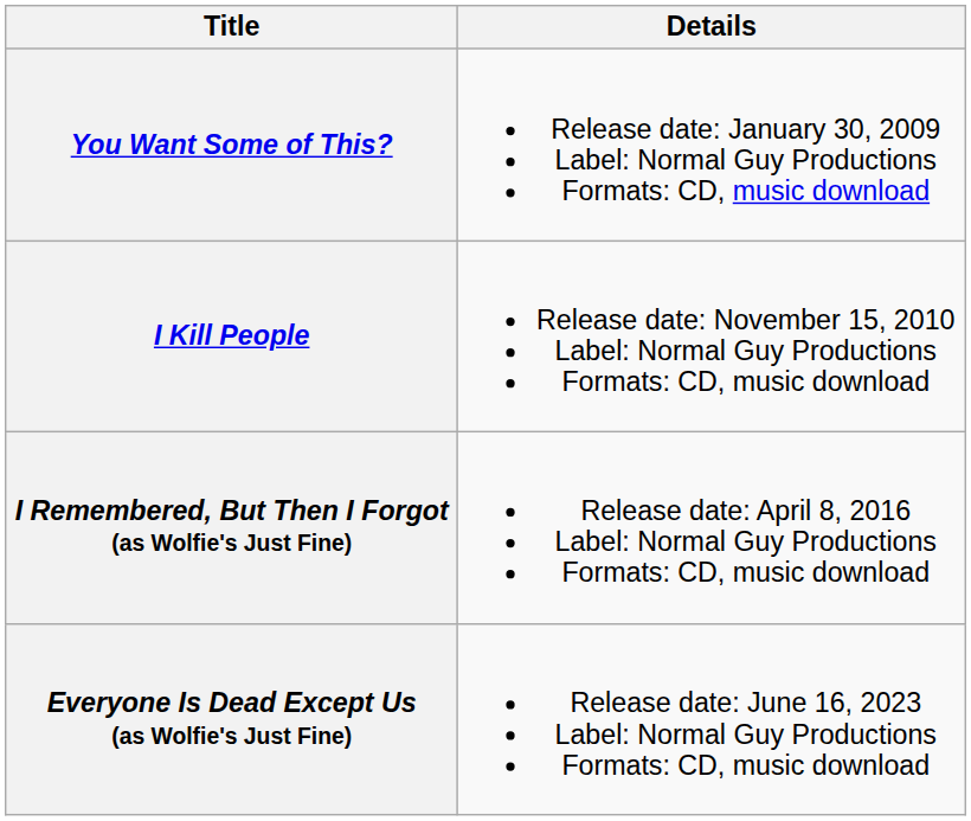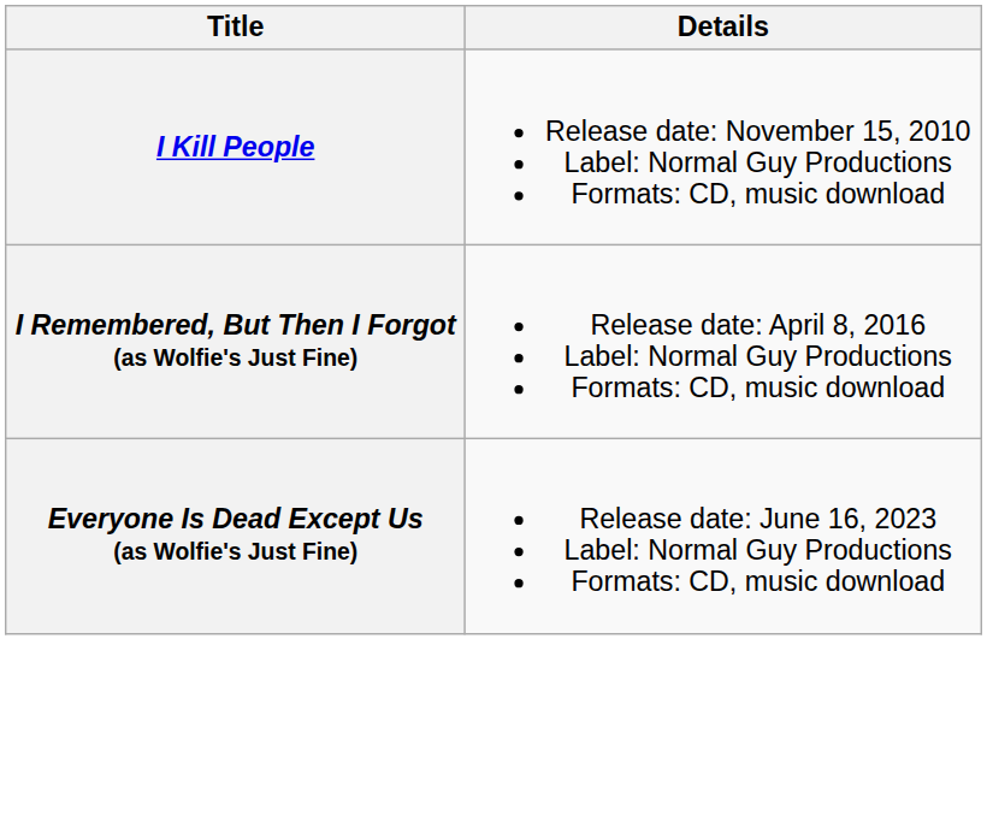 <table class="wikitable plainrowheaders" style="text-align:center;">
 <tr>
 <th style="width:16em;">Title</th>
 <th style="width:18em;">Details</th>
-</tr>
-<tr>
-<th scope="row"><em><a href='#'>You Want Some of This?</a></em></th>
-<td><br><ul><li>Release date: January 30, 2009</li><li>Label: Normal Guy Productions</li><li>Formats: CD, <a href='#'>music download</a></li></ul></td>
 </tr>
 <tr>
 <th scope="row"><em><a href='#'>I Kill People</a></em></th>
 <td><br><ul><li>Release date: November 15, 2010</li><li>Label: Normal Guy Productions</li><li>Formats: CD, music download</li></ul></td>
 </tr>
 <tr>
 <th scope="row"><em>I Remembered, But Then I Forgot</em> <br><small>(as Wolfie's Just Fine)</small></th>
 <td><br><ul><li>Release date: April 8, 2016</li><li>Label: Normal Guy Productions</li><li>Formats: CD, music download</li></ul></td>
 </tr>
 <tr>
 <th scope="row"><em>Everyone Is Dead Except Us</em><br><small>(as Wolfie's Just Fine)</small></th>
 <td><br><ul><li>Release date: June 16, 2023</li><li>Label: Normal Guy Productions</li><li>Formats: CD, music download</li></ul></td>
 </tr>
 </table>
